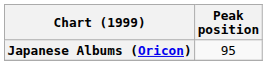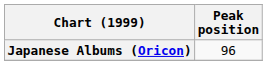 <table class="wikitable sortable plainrowheaders" style="text-align:center">
 <tr>
 <th scope="col">Chart (1999)</th>
 <th scope="col">Peak<br>position</th>
 </tr>
 <tr>
 <th scope="row">Japanese Albums (<a href='#'>Oricon</a>)</th>
-<td>95</td>
+<td>96</td>
 </tr>
 <tr>
 </tr>
 </table>
